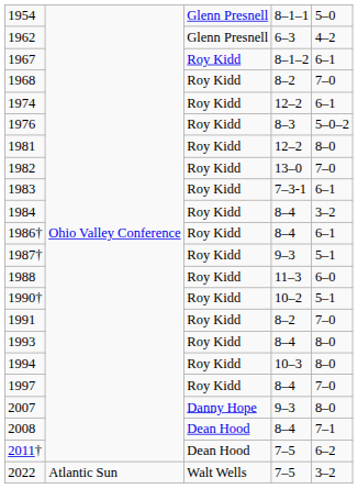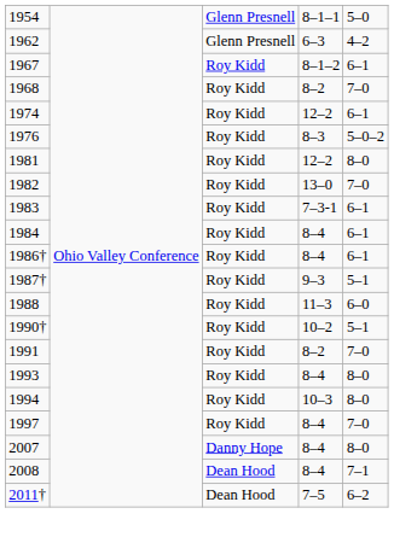 <table class="wikitable">
 <tr>
 <td>1954</td>
 <td rowspan="21"><a href='#'>Ohio Valley Conference</a></td>
 <td><a href='#'>Glenn Presnell</a></td>
 <td>8–1–1</td>
 <td>5–0</td>
 </tr>
 <tr>
 <td>1962</td>
 <td>Glenn Presnell</td>
 <td>6–3</td>
 <td>4–2</td>
 </tr>
 <tr>
 <td>1967</td>
 <td><a href='#'>Roy Kidd</a></td>
 <td>8–1–2</td>
 <td>6–1</td>
 </tr>
 <tr>
 <td>1968</td>
 <td>Roy Kidd</td>
 <td>8–2</td>
 <td>7–0</td>
 </tr>
 <tr>
 <td>1974</td>
 <td>Roy Kidd</td>
 <td>12–2</td>
 <td>6–1</td>
 </tr>
 <tr>
 <td>1976</td>
 <td>Roy Kidd</td>
 <td>8–3</td>
 <td>5–0–2</td>
 </tr>
 <tr>
 <td>1981</td>
 <td>Roy Kidd</td>
 <td>12–2</td>
 <td>8–0</td>
 </tr>
 <tr>
 <td>1982</td>
 <td>Roy Kidd</td>
 <td>13–0</td>
 <td>7–0</td>
 </tr>
 <tr>
 <td>1983</td>
 <td>Roy Kidd</td>
 <td>7–3-1</td>
 <td>6–1</td>
 </tr>
 <tr>
 <td>1984</td>
 <td>Roy Kidd</td>
 <td>8–4</td>
-<td>3–2</td>
+<td>6–1</td>
 </tr>
 <tr>
 <td>1986†</td>
 <td>Roy Kidd</td>
 <td>8–4</td>
 <td>6–1</td>
 </tr>
 <tr>
 <td>1987†</td>
 <td>Roy Kidd</td>
 <td>9–3</td>
 <td>5–1</td>
 </tr>
 <tr>
 <td>1988</td>
 <td>Roy Kidd</td>
 <td>11–3</td>
 <td>6–0</td>
 </tr>
 <tr>
 <td>1990†</td>
 <td>Roy Kidd</td>
 <td>10–2</td>
 <td>5–1</td>
 </tr>
 <tr>
 <td>1991</td>
 <td>Roy Kidd</td>
 <td>8–2</td>
 <td>7–0</td>
 </tr>
 <tr>
 <td>1993</td>
 <td>Roy Kidd</td>
 <td>8–4</td>
 <td>8–0</td>
 </tr>
 <tr>
 <td>1994</td>
 <td>Roy Kidd</td>
 <td>10–3</td>
 <td>8–0</td>
 </tr>
 <tr>
 <td>1997</td>
 <td>Roy Kidd</td>
 <td>8–4</td>
 <td>7–0</td>
 </tr>
 <tr>
 <td>2007</td>
 <td><a href='#'>Danny Hope</a></td>
-<td>9–3</td>
+<td>8–4</td>
 <td>8–0</td>
 </tr>
 <tr>
 <td>2008</td>
 <td><a href='#'>Dean Hood</a></td>
 <td>8–4</td>
 <td>7–1</td>
 </tr>
 <tr>
 <td><a href='#'>2011</a>†</td>
 <td>Dean Hood</td>
 <td>7–5</td>
 <td>6–2</td>
 </tr>
-<tr>
-<td>2022</td>
-<td>Atlantic Sun</td>
-<td>Walt Wells</td>
-<td>7–5</td>
-<td>3–2</td>
-</tr>
 </table>
